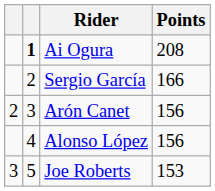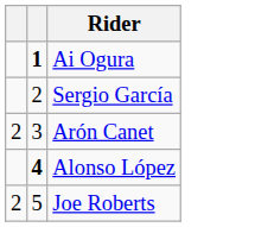 <table class="wikitable" style="font-size: 95%;">
 <tr>
 <th></th>
 <th></th>
 <th>Rider</th>
-<th>Points</th>
 </tr>
 <tr>
 <td></td>
 <td align=center><strong>1</strong></td>
 <td> <a href='#'>Ai Ogura</a></td>
-<td align=left>208</td>
 </tr>
 <tr>
 <td></td>
 <td align=center>2</td>
 <td> <a href='#'>Sergio García</a></td>
-<td align=left>166</td>
 </tr>
 <tr>
 <td> 2</td>
 <td align=center>3</td>
 <td> <a href='#'>Arón Canet</a></td>
-<td align=left>156</td>
 </tr>
 <tr>
 <td></td>
-<td align=center>4</td>
+<td align=center><strong>4</strong></td>
 <td> <a href='#'>Alonso López</a></td>
-<td align=left>156</td>
 </tr>
 <tr>
-<td> 3</td>
+<td> 2</td>
 <td align=center>5</td>
 <td> <a href='#'>Joe Roberts</a></td>
-<td align=left>153</td>
 </tr>
 </table>
